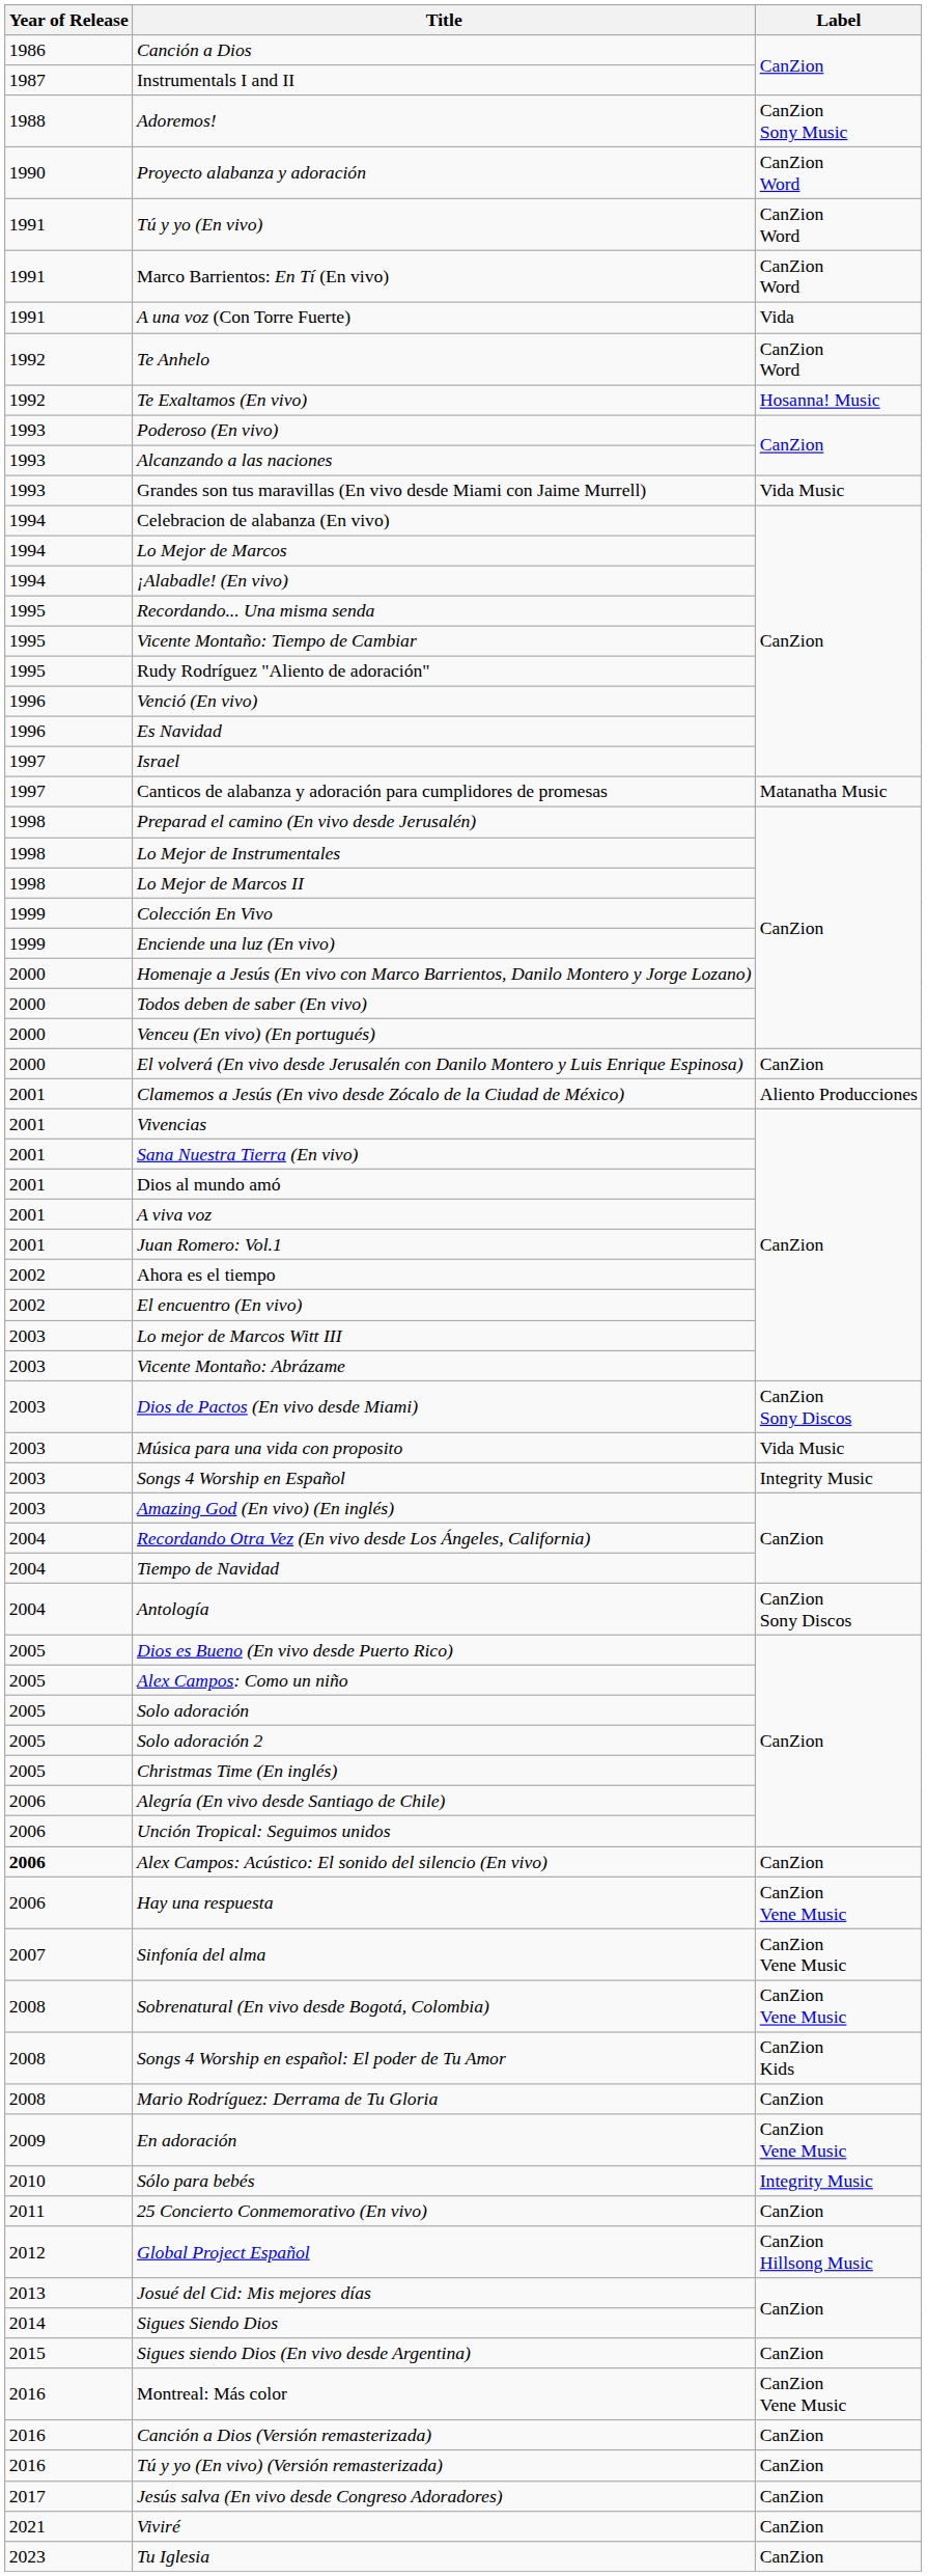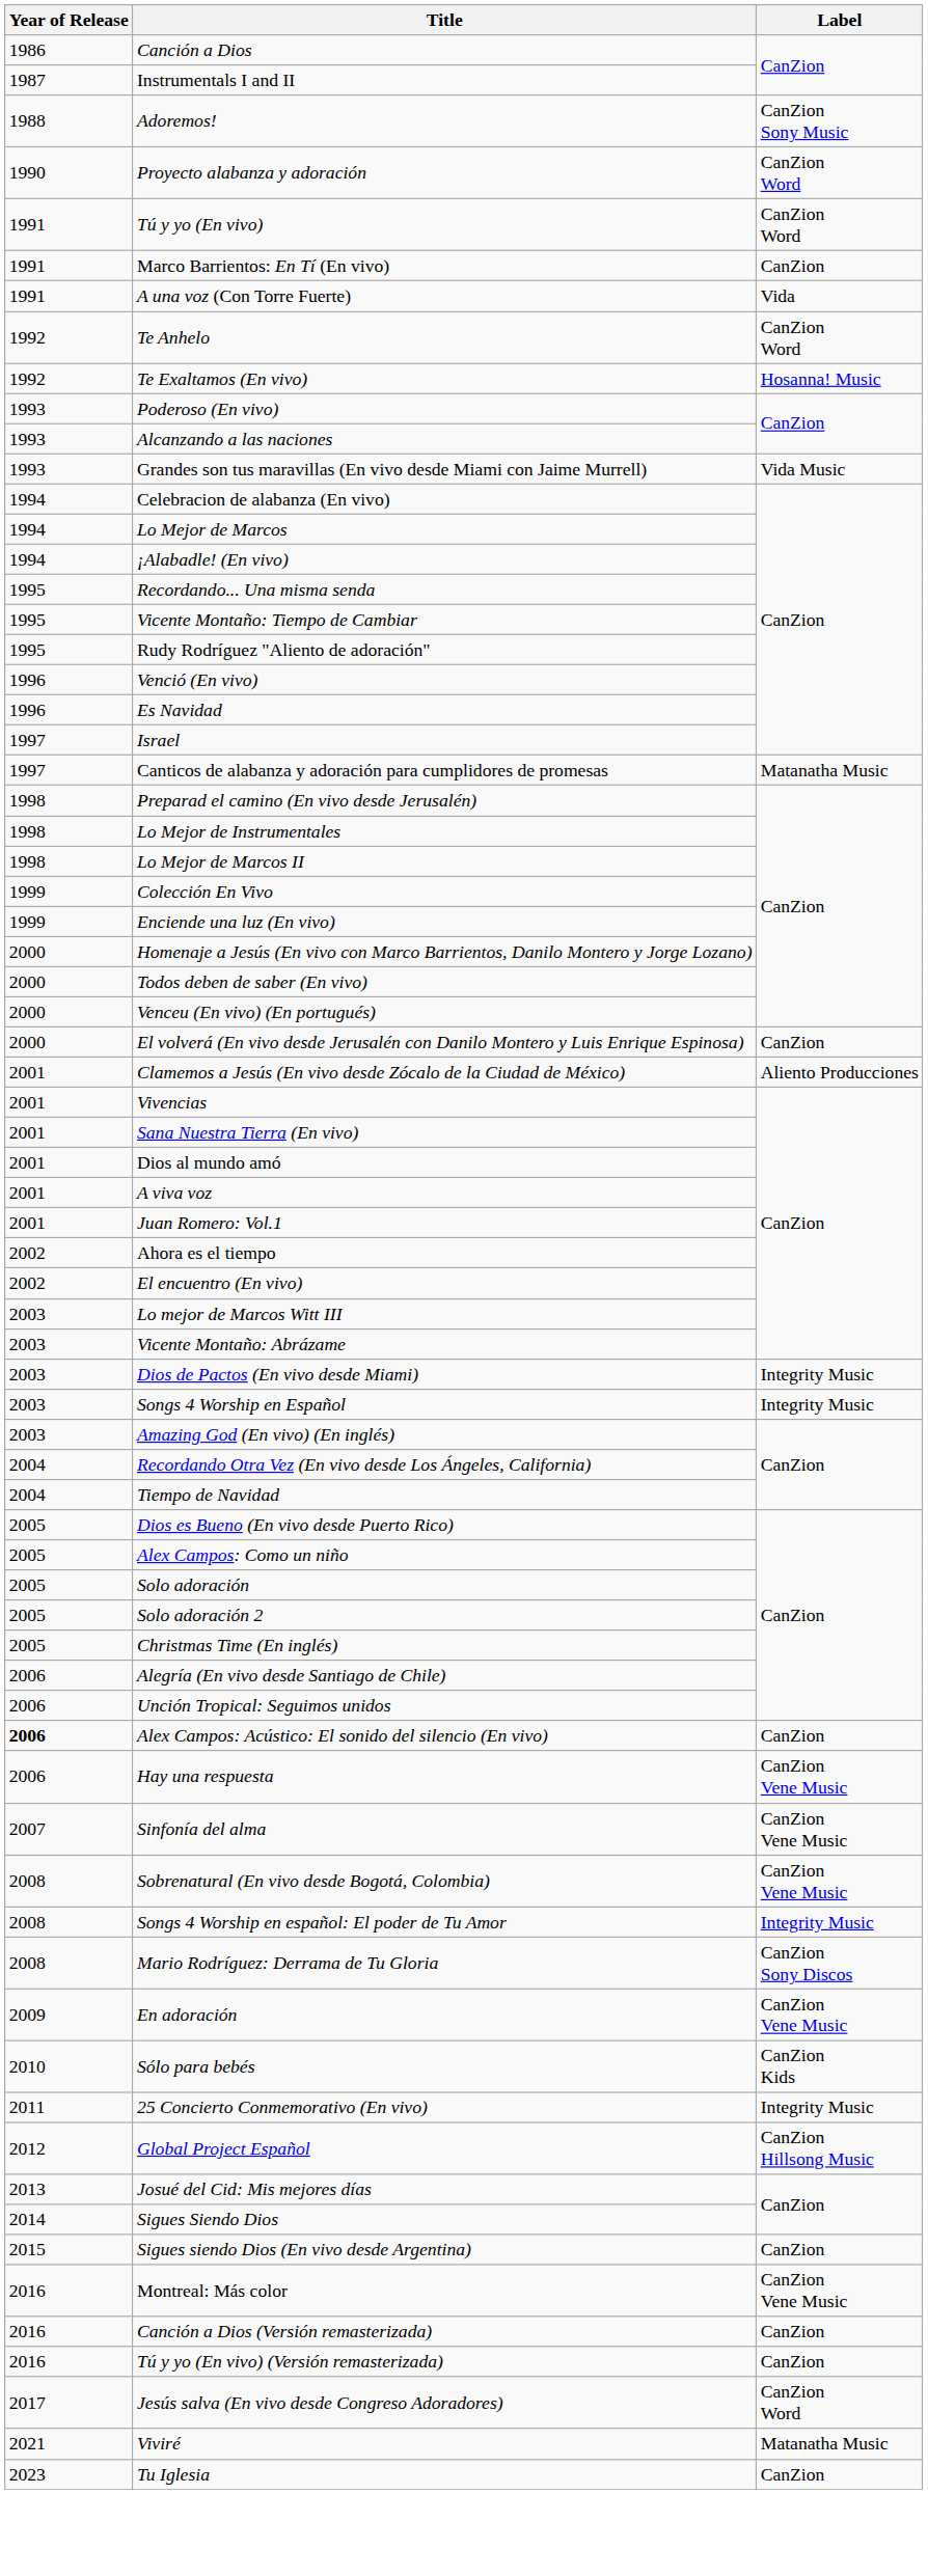 <table class="wikitable" style="font-size: 95%;">
 <tr>
 <th>Year of Release</th>
 <th>Title</th>
 <th>Label</th>
 </tr>
 <tr>
 <td>1986</td>
 <td><em>Canción a Dios</em></td>
 <td rowspan="2"><a href='#'>CanZion</a></td>
 </tr>
 <tr>
 <td>1987</td>
 <td>Instrumentals I and II</td>
 </tr>
 <tr>
 <td>1988</td>
 <td><em>Adoremos!</em></td>
 <td>CanZion<br><a href='#'>Sony Music</a></td>
 </tr>
 <tr>
 <td>1990</td>
 <td><em>Proyecto alabanza y adoración</em></td>
 <td>CanZion<br><a href='#'>Word</a></td>
 </tr>
 <tr>
 <td>1991</td>
 <td><em>Tú y yo (En vivo)</em></td>
 <td>CanZion<br>Word</td>
 </tr>
 <tr>
 <td>1991</td>
 <td>Marco Barrientos: <em>En Tí</em> (En vivo)</td>
-<td>CanZion<br>Word</td>
+<td>CanZion</td>
 </tr>
 <tr>
 <td>1991</td>
 <td><em>A una voz</em> (Con Torre Fuerte)</td>
 <td>Vida</td>
 </tr>
 <tr>
 <td>1992</td>
 <td><em>Te Anhelo</em></td>
 <td>CanZion<br>Word</td>
 </tr>
 <tr>
 <td>1992</td>
 <td><em>Te Exaltamos (En vivo)</em></td>
 <td><a href='#'>Hosanna! Music</a></td>
 </tr>
 <tr>
 <td>1993</td>
 <td><em>Poderoso (En vivo)</em></td>
 <td rowspan="2"><a href='#'>CanZion</a></td>
 </tr>
 <tr>
 <td>1993</td>
 <td><em>Alcanzando a las naciones</em></td>
 </tr>
 <tr>
 <td>1993</td>
 <td>Grandes son tus maravillas (En vivo desde Miami con Jaime Murrell)</td>
 <td>Vida Music</td>
 </tr>
 <tr>
 <td>1994</td>
 <td>Celebracion de alabanza (En vivo)</td>
 <td rowspan="9">CanZion</td>
 </tr>
 <tr>
 <td>1994</td>
 <td><em>Lo Mejor de Marcos</em></td>
 </tr>
 <tr>
 <td>1994</td>
 <td><em>¡Alabadle! (En vivo)</em></td>
 </tr>
 <tr>
 <td>1995</td>
 <td><em>Recordando... Una misma senda</em></td>
 </tr>
 <tr>
 <td>1995</td>
 <td><em>Vicente Montaño: Tiempo de Cambiar</em></td>
 </tr>
 <tr>
 <td>1995</td>
 <td>Rudy Rodríguez "Aliento de adoración"</td>
 </tr>
 <tr>
 <td>1996</td>
 <td><em>Venció (En vivo)</em></td>
 </tr>
 <tr>
 <td>1996</td>
 <td><em>Es Navidad</em></td>
 </tr>
 <tr>
 <td>1997</td>
 <td><em>Israel</em></td>
 </tr>
 <tr>
 <td>1997</td>
 <td>Canticos de alabanza y adoración para cumplidores de promesas</td>
 <td>Matanatha Music</td>
 </tr>
 <tr>
 <td>1998</td>
 <td><em>Preparad el camino (En vivo desde Jerusalén)</em></td>
 <td rowspan="8">CanZion</td>
 </tr>
 <tr>
 <td>1998</td>
 <td><em>Lo Mejor de Instrumentales</em></td>
 </tr>
 <tr>
 <td>1998</td>
 <td><em>Lo Mejor de Marcos II</em></td>
 </tr>
 <tr>
 <td>1999</td>
 <td><em>Colección En Vivo</em></td>
 </tr>
 <tr>
 <td>1999</td>
 <td><em>Enciende una luz (En vivo)</em></td>
 </tr>
 <tr>
 <td>2000</td>
 <td><em>Homenaje a Jesús (En vivo con Marco Barrientos, Danilo Montero y Jorge Lozano)</em></td>
 </tr>
 <tr>
 <td>2000</td>
 <td><em>Todos deben de saber (En vivo)</em></td>
 </tr>
 <tr>
 <td>2000</td>
 <td><em>Venceu (En vivo) (En portugués)</em></td>
 </tr>
 <tr>
 <td>2000</td>
 <td><em>El volverá (En vivo desde Jerusalén con Danilo Montero y Luis Enrique Espinosa)</em></td>
 <td>CanZion</td>
 </tr>
 <tr>
 <td>2001</td>
 <td><em>Clamemos a Jesús (En vivo desde Zócalo de la Ciudad de México)</em></td>
 <td>Aliento Producciones</td>
 </tr>
 <tr>
 <td>2001</td>
 <td><em>Vivencias</em></td>
 <td rowspan="9">CanZion</td>
 </tr>
 <tr>
 <td>2001</td>
 <td><em><a href='#'>Sana Nuestra Tierra</a> (En vivo)</em></td>
 </tr>
 <tr>
 <td>2001</td>
 <td>Dios al mundo amó</td>
 </tr>
 <tr>
 <td>2001</td>
 <td><em>A viva voz</em></td>
 </tr>
 <tr>
 <td>2001</td>
 <td><em>Juan Romero: Vol.1</em></td>
 </tr>
 <tr>
 <td>2002</td>
 <td>Ahora es el tiempo</td>
 </tr>
 <tr>
 <td>2002</td>
 <td><em>El encuentro (En vivo)</em></td>
 </tr>
 <tr>
 <td>2003</td>
 <td><em>Lo mejor de Marcos Witt III</em></td>
 </tr>
 <tr>
 <td>2003</td>
 <td><em>Vicente Montaño: Abrázame</em></td>
 </tr>
 <tr>
 <td>2003</td>
 <td><em><a href='#'>Dios de Pactos</a> (En vivo desde Miami)</em></td>
-<td>CanZion<br><a href='#'>Sony Discos</a></td>
-</tr>
-<tr>
-<td>2003</td>
-<td><em>Música para una vida con proposito</em></td>
-<td>Vida Music</td>
+<td>Integrity Music</td>
 </tr>
 <tr>
 <td>2003</td>
 <td><em>Songs 4 Worship en Español</em></td>
 <td>Integrity Music</td>
 </tr>
 <tr>
 <td>2003</td>
 <td><em><a href='#'>Amazing God</a> (En vivo) (En inglés)</em></td>
 <td rowspan="3">CanZion</td>
 </tr>
 <tr>
 <td>2004</td>
 <td><em><a href='#'>Recordando Otra Vez</a> (En vivo desde Los Ángeles, California)</em></td>
 </tr>
 <tr>
 <td>2004</td>
 <td><em>Tiempo de Navidad</em></td>
-</tr>
-<tr>
-<td>2004</td>
-<td><em>Antología</em></td>
-<td>CanZion<br>Sony Discos</td>
 </tr>
 <tr>
 <td>2005</td>
 <td><em><a href='#'>Dios es Bueno</a> (En vivo desde Puerto Rico)</em></td>
 <td rowspan="7">CanZion</td>
 </tr>
 <tr>
 <td>2005</td>
 <td><em><a href='#'>Alex Campos</a>: Como un niño</em></td>
 </tr>
 <tr>
 <td>2005</td>
 <td><em>Solo adoración</em></td>
 </tr>
 <tr>
 <td>2005</td>
 <td><em>Solo adoración 2</em></td>
 </tr>
 <tr>
 <td>2005</td>
 <td><em>Christmas Time (En inglés)</em></td>
 </tr>
 <tr>
 <td>2006</td>
 <td><em>Alegría (En vivo desde Santiago de Chile)</em></td>
 </tr>
 <tr>
 <td>2006</td>
 <td><em>Unción Tropical: Seguimos unidos</em></td>
 </tr>
 <tr>
 <td><strong>2006</strong></td>
 <td><em>Alex Campos: Acústico: El sonido del silencio (En vivo)</em></td>
 <td>CanZion</td>
 </tr>
 <tr>
 <td>2006</td>
 <td><em>Hay una respuesta</em></td>
 <td>CanZion<br><a href='#'>Vene Music</a></td>
 </tr>
 <tr>
 <td>2007</td>
 <td><em>Sinfonía del alma</em></td>
 <td>CanZion<br>Vene Music</td>
 </tr>
 <tr>
 <td>2008</td>
 <td><em>Sobrenatural (En vivo desde Bogotá, Colombia)</em></td>
 <td>CanZion<br><a href='#'>Vene Music</a></td>
 </tr>
 <tr>
 <td>2008</td>
 <td><em>Songs 4 Worship en español: El poder de Tu Amor</em></td>
-<td>CanZion<br> Kids</td>
+<td><a href='#'>Integrity Music</a></td>
 </tr>
 <tr>
 <td>2008</td>
 <td><em>Mario Rodríguez: Derrama de Tu Gloria</em></td>
-<td>CanZion</td>
+<td>CanZion<br><a href='#'>Sony Discos</a></td>
 </tr>
 <tr>
 <td>2009</td>
 <td><em>En adoración</em></td>
 <td>CanZion<br><a href='#'>Vene Music</a></td>
 </tr>
 <tr>
 <td>2010</td>
 <td><em>Sólo para bebés</em></td>
-<td><a href='#'>Integrity Music</a></td>
+<td>CanZion<br> Kids</td>
 </tr>
 <tr>
 <td>2011</td>
 <td><em>25 Concierto Conmemorativo (En vivo)</em></td>
-<td>CanZion</td>
+<td>Integrity Music</td>
 </tr>
 <tr>
 <td>2012</td>
 <td><em><a href='#'>Global Project Español</a></em></td>
 <td>CanZion<br><a href='#'>Hillsong Music</a></td>
 </tr>
 <tr>
 <td>2013</td>
 <td><em>Josué del Cid: Mis mejores días</em></td>
 <td rowspan="2">CanZion</td>
 </tr>
 <tr>
 <td>2014</td>
 <td><em>Sigues Siendo Dios</em></td>
 </tr>
 <tr>
 <td>2015</td>
 <td><em>Sigues siendo Dios (En vivo desde Argentina)</em></td>
 <td>CanZion</td>
 </tr>
 <tr>
 <td>2016</td>
 <td>Montreal: Más color</td>
 <td>CanZion<br>Vene Music</td>
 </tr>
 <tr>
 <td>2016</td>
 <td><em>Canción a Dios (Versión remasterizada)</em></td>
 <td>CanZion</td>
 </tr>
 <tr>
 <td>2016</td>
 <td><em>Tú y yo (En vivo) (Versión remasterizada)</em></td>
 <td>CanZion</td>
 </tr>
 <tr>
 <td>2017</td>
 <td><em>Jesús salva (En vivo desde Congreso Adoradores)</em></td>
-<td>CanZion</td>
+<td>CanZion<br>Word</td>
 </tr>
 <tr>
 <td>2021</td>
 <td><em>Viviré</em></td>
-<td>CanZion</td>
+<td>Matanatha Music</td>
 </tr>
 <tr>
 <td>2023</td>
 <td><em>Tu Iglesia</em></td>
 <td>CanZion</td>
 </tr>
 </table>
